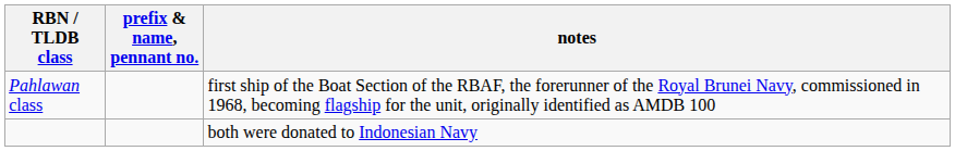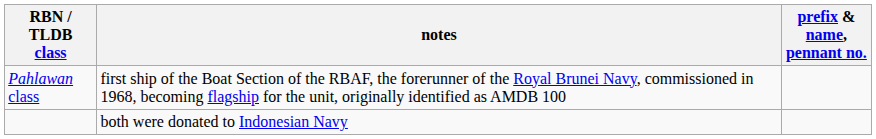 <table class=wikitable>
 <tr>
 <th>RBN / TLDB<br><a href='#'>class</a></th>
+<th>notes</th>
 <th><a href='#'>prefix</a> & <a href='#'>name</a>,<br><a href='#'>pennant no.</a></th>
-<th>notes</th>
 </tr>
 <tr>
 <td><a href='#'><em>Pahlawan</em> class</a></td>
+<td>first ship of the Boat Section of the RBAF, the forerunner of the <a href='#'>Royal Brunei Navy</a>, commissioned in 1968, becoming <a href='#'>flagship</a> for the unit, originally identified as AMDB 100</td>
 <td></td>
-<td>first ship of the Boat Section of the RBAF, the forerunner of the <a href='#'>Royal Brunei Navy</a>, commissioned in 1968, becoming <a href='#'>flagship</a> for the unit, originally identified as AMDB 100</td>
 </tr>
 <tr>
 <td></td>
+<td>both were donated to <a href='#'>Indonesian Navy</a></td>
 <td><br></td>
-<td>both were donated to <a href='#'>Indonesian Navy</a></td>
 </tr>
 </table>
